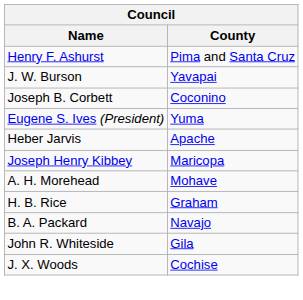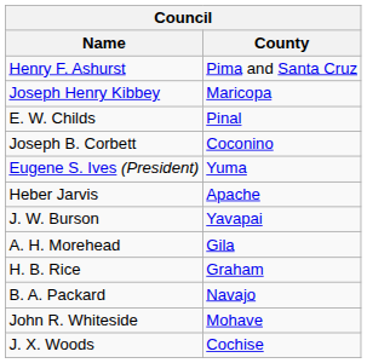 <table class="wikitable">
 <tr>
 <th colspan="2">Council</th>
 </tr>
 <tr>
 <th>Name</th>
 <th>County</th>
 </tr>
 <tr>
 <td><a href='#'>Henry F. Ashurst</a></td>
 <td><a href='#'>Pima</a> and <a href='#'>Santa Cruz</a></td>
 </tr>
 <tr>
-<td>J. W. Burson</td>
-<td><a href='#'>Yavapai</a></td>
+<td><a href='#'>Joseph Henry Kibbey</a></td>
+<td><a href='#'>Maricopa</a></td>
+</tr>
+<tr>
+<td>E. W. Childs</td>
+<td><a href='#'>Pinal</a></td>
 </tr>
 <tr>
 <td>Joseph B. Corbett</td>
 <td><a href='#'>Coconino</a></td>
 </tr>
 <tr>
 <td><a href='#'>Eugene S. Ives</a> <em>(President)</em></td>
 <td><a href='#'>Yuma</a></td>
 </tr>
 <tr>
 <td>Heber Jarvis</td>
 <td><a href='#'>Apache</a></td>
 </tr>
 <tr>
-<td><a href='#'>Joseph Henry Kibbey</a></td>
-<td><a href='#'>Maricopa</a></td>
+<td>J. W. Burson</td>
+<td><a href='#'>Yavapai</a></td>
 </tr>
 <tr>
 <td>A. H. Morehead</td>
-<td><a href='#'>Mohave</a></td>
+<td><a href='#'>Gila</a></td>
 </tr>
 <tr>
 <td>H. B. Rice</td>
 <td><a href='#'>Graham</a></td>
 </tr>
 <tr>
 <td>B. A. Packard</td>
 <td><a href='#'>Navajo</a></td>
 </tr>
 <tr>
 <td>John R. Whiteside</td>
-<td><a href='#'>Gila</a></td>
+<td><a href='#'>Mohave</a></td>
 </tr>
 <tr>
 <td>J. X. Woods</td>
 <td><a href='#'>Cochise</a></td>
 </tr>
 </table>
